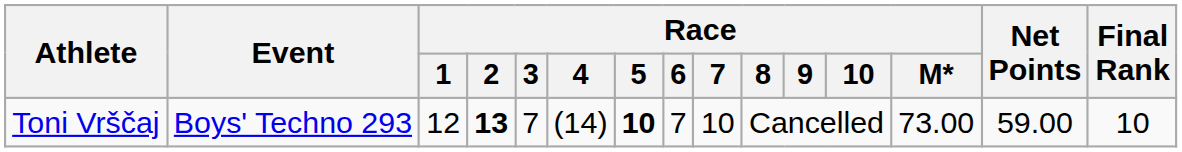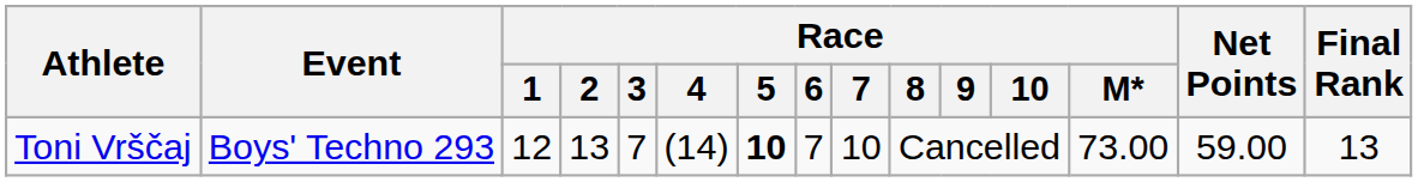 <table class="wikitable" style="font-size:90%">
 <tr>
 <th rowspan="2">Athlete</th>
 <th rowspan="2">Event</th>
 <th colspan=11>Race</th>
 <th rowspan=2>Net<br>Points</th>
 <th rowspan=2>Final <br>Rank</th>
 </tr>
 <tr style="font-size:95%">
 <th>1</th>
 <th>2</th>
 <th>3</th>
 <th>4</th>
 <th>5</th>
 <th>6</th>
 <th>7</th>
 <th>8</th>
 <th>9</th>
 <th>10</th>
 <th>M*</th>
 </tr>
 <tr align=center>
 <td align=left><a href='#'>Toni Vrščaj</a></td>
 <td align=left><a href='#'>Boys' Techno 293</a></td>
 <td>12</td>
-<td><strong>13</strong></td>
+<td>13</td>
 <td>7</td>
 <td>(14)</td>
 <td><strong>10</strong></td>
 <td>7</td>
 <td>10</td>
 <td colspan=3>Cancelled</td>
 <td>73.00</td>
 <td>59.00</td>
-<td>10</td>
+<td>13</td>
 </tr>
 </table>
